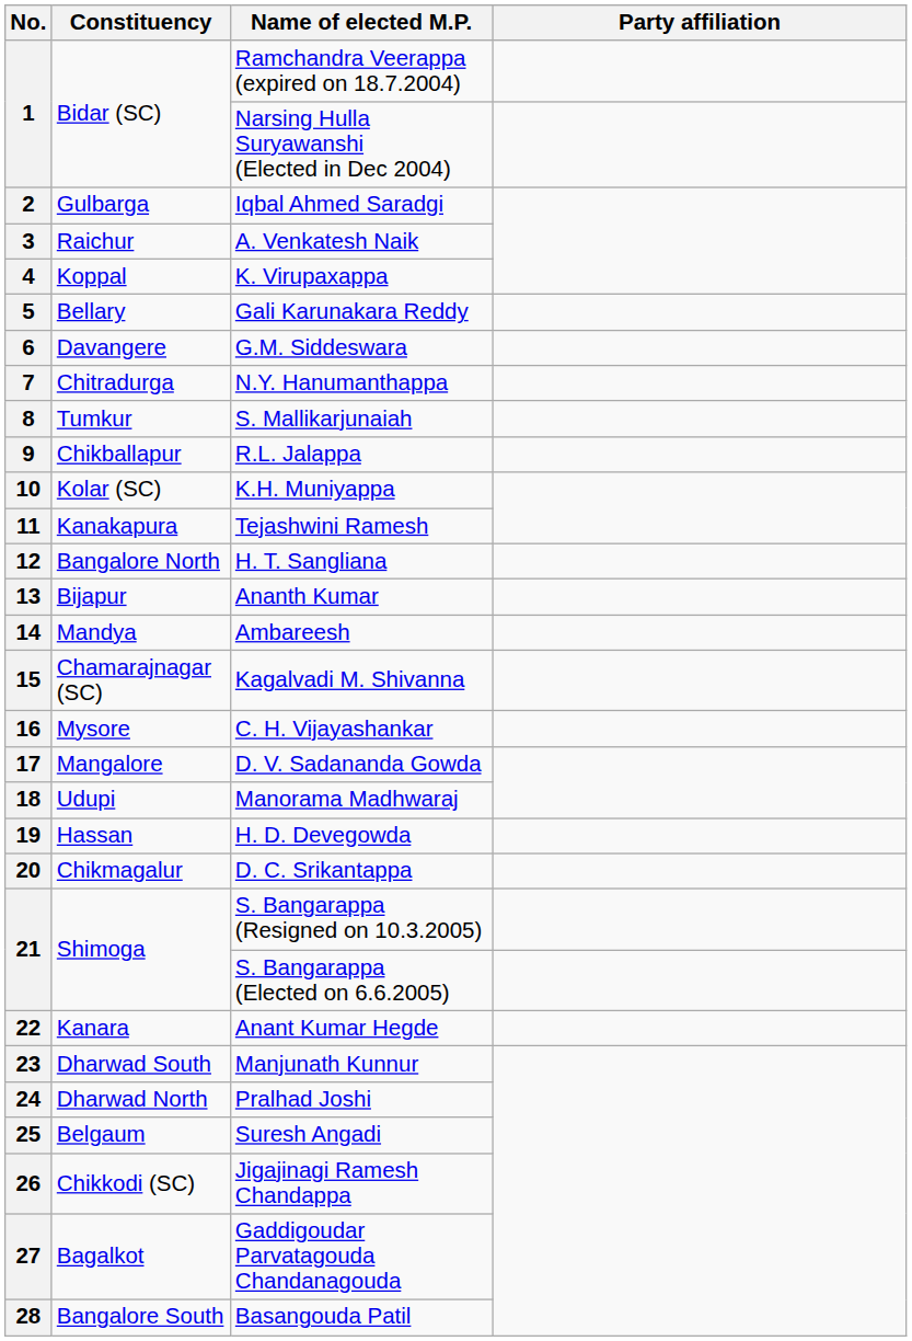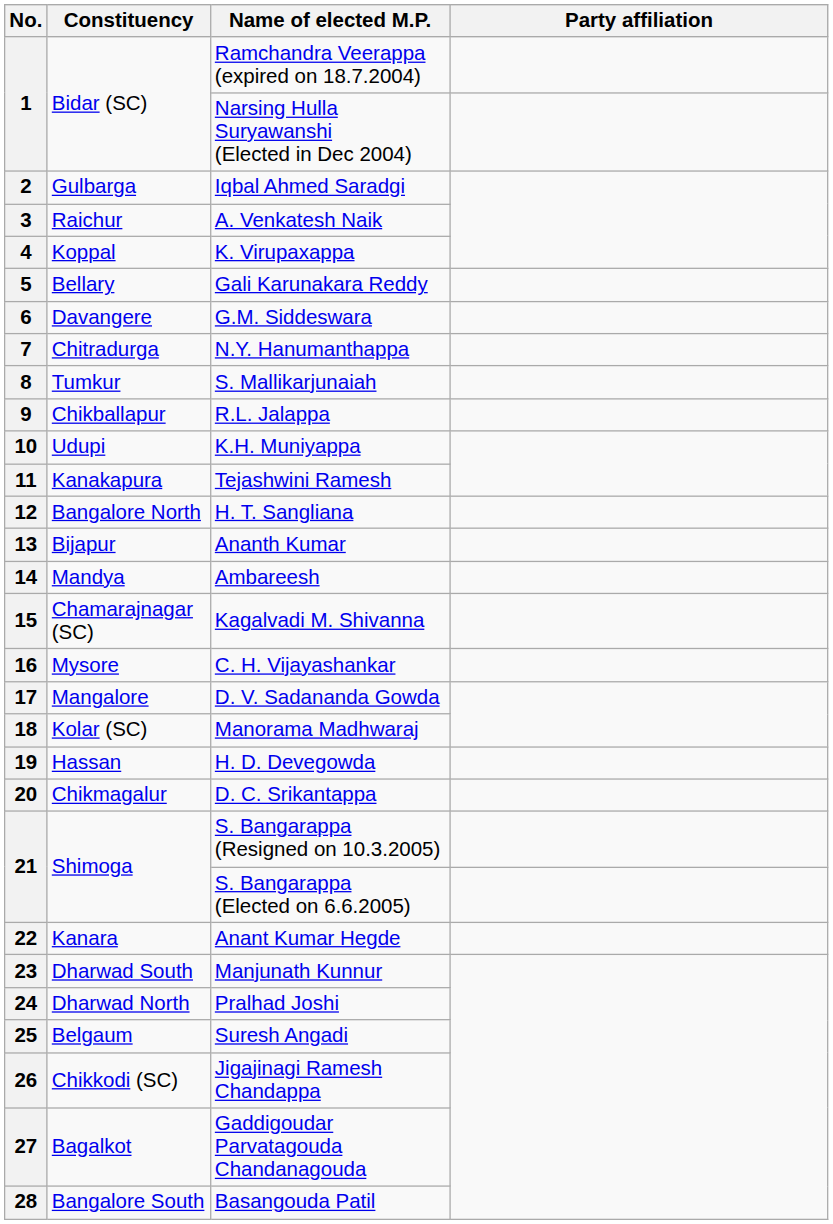 <table class="wikitable">
 <tr style="background:#ccc; text-align:center;">
 <th>No.</th>
 <th style="width:120px">Constituency</th>
 <th style="width:180px">Name of elected M.P.</th>
 <th colspan="2" style="width:18em">Party affiliation</th>
 </tr>
 <tr>
 <th rowspan="2">1</th>
 <td rowspan="2"><a href='#'>Bidar</a> (SC)</td>
 <td><a href='#'>Ramchandra Veerappa</a><br>(expired on 18.7.2004)</td>
 <td></td>
 </tr>
 <tr>
 <td><a href='#'>Narsing Hulla Suryawanshi</a><br>(Elected in Dec 2004)</td>
 <td></td>
 </tr>
 <tr>
 <th>2</th>
 <td><a href='#'>Gulbarga</a></td>
 <td><a href='#'>Iqbal Ahmed Saradgi</a></td>
 </tr>
 <tr>
 <th>3</th>
 <td><a href='#'>Raichur</a></td>
 <td><a href='#'>A. Venkatesh Naik</a></td>
 </tr>
 <tr>
 <th>4</th>
 <td><a href='#'>Koppal</a></td>
 <td><a href='#'>K. Virupaxappa</a></td>
 </tr>
 <tr>
 <th>5</th>
 <td><a href='#'>Bellary</a></td>
 <td><a href='#'>Gali Karunakara Reddy</a></td>
 <td></td>
 </tr>
 <tr>
 <th>6</th>
 <td><a href='#'>Davangere</a></td>
 <td><a href='#'>G.M. Siddeswara</a></td>
 </tr>
 <tr>
 <th>7</th>
 <td><a href='#'>Chitradurga</a></td>
 <td><a href='#'>N.Y. Hanumanthappa</a></td>
 <td></td>
 </tr>
 <tr>
 <th>8</th>
 <td><a href='#'>Tumkur</a></td>
 <td><a href='#'>S. Mallikarjunaiah</a></td>
 <td></td>
 </tr>
 <tr>
 <th>9</th>
 <td><a href='#'>Chikballapur</a></td>
 <td><a href='#'>R.L. Jalappa</a></td>
 <td></td>
 </tr>
 <tr>
 <th>10</th>
-<td><a href='#'>Kolar</a> (SC)</td>
+<td><a href='#'>Udupi</a></td>
 <td><a href='#'>K.H. Muniyappa</a></td>
 </tr>
 <tr>
 <th>11</th>
 <td><a href='#'>Kanakapura</a></td>
 <td><a href='#'>Tejashwini Ramesh</a></td>
 </tr>
 <tr>
 <th>12</th>
 <td><a href='#'>Bangalore North</a></td>
 <td><a href='#'>H. T. Sangliana</a></td>
 <td></td>
 </tr>
 <tr>
 <th>13</th>
 <td><a href='#'>Bijapur</a></td>
 <td><a href='#'>Ananth Kumar</a></td>
 </tr>
 <tr>
 <th>14</th>
 <td><a href='#'>Mandya</a></td>
 <td><a href='#'>Ambareesh</a></td>
 <td></td>
 </tr>
 <tr>
 <th>15</th>
 <td><a href='#'>Chamarajnagar</a> (SC)</td>
 <td><a href='#'>Kagalvadi M. Shivanna</a></td>
 <td></td>
 </tr>
 <tr>
 <th>16</th>
 <td><a href='#'>Mysore</a></td>
 <td><a href='#'>C. H. Vijayashankar</a></td>
 <td></td>
 </tr>
 <tr>
 <th>17</th>
 <td><a href='#'>Mangalore</a></td>
 <td><a href='#'>D. V. Sadananda Gowda</a></td>
 </tr>
 <tr>
 <th>18</th>
-<td><a href='#'>Udupi</a></td>
+<td><a href='#'>Kolar</a> (SC)</td>
 <td><a href='#'>Manorama Madhwaraj</a></td>
 </tr>
 <tr>
 <th>19</th>
 <td><a href='#'>Hassan</a></td>
 <td><a href='#'>H. D. Devegowda</a></td>
 <td></td>
 </tr>
 <tr>
 <th>20</th>
 <td><a href='#'>Chikmagalur</a></td>
 <td><a href='#'>D. C. Srikantappa</a></td>
 <td></td>
 </tr>
 <tr>
 <th rowspan="2">21</th>
 <td rowspan="2"><a href='#'>Shimoga</a></td>
 <td><a href='#'>S. Bangarappa</a><br>(Resigned on 10.3.2005)</td>
 </tr>
 <tr>
 <td><a href='#'>S. Bangarappa</a><br>(Elected on 6.6.2005)</td>
 <td></td>
 </tr>
 <tr>
 <th>22</th>
 <td><a href='#'>Kanara</a></td>
 <td><a href='#'>Anant Kumar Hegde</a></td>
 <td></td>
 </tr>
 <tr>
 <th>23</th>
 <td><a href='#'>Dharwad South</a></td>
 <td><a href='#'>Manjunath Kunnur</a></td>
 </tr>
 <tr>
 <th>24</th>
 <td><a href='#'>Dharwad North</a></td>
 <td><a href='#'>Pralhad Joshi</a></td>
 </tr>
 <tr>
 <th>25</th>
 <td><a href='#'>Belgaum</a></td>
 <td><a href='#'>Suresh Angadi</a></td>
 </tr>
 <tr>
 <th>26</th>
 <td><a href='#'>Chikkodi</a> (SC)</td>
 <td><a href='#'>Jigajinagi Ramesh Chandappa</a></td>
 </tr>
 <tr>
 <th>27</th>
 <td><a href='#'>Bagalkot</a></td>
 <td><a href='#'>Gaddigoudar Parvatagouda Chandanagouda</a></td>
 </tr>
 <tr>
 <th>28</th>
 <td><a href='#'>Bangalore South</a></td>
 <td><a href='#'>Basangouda Patil</a></td>
 </tr>
 </table>
